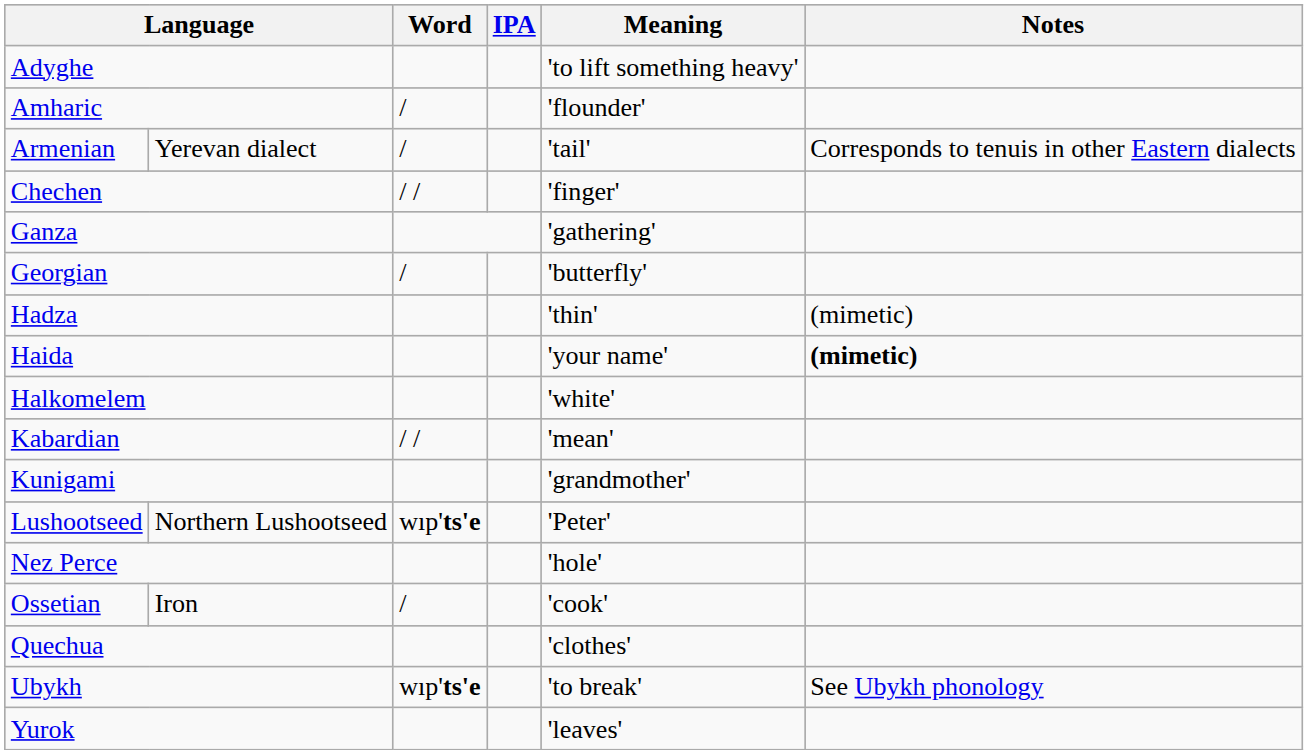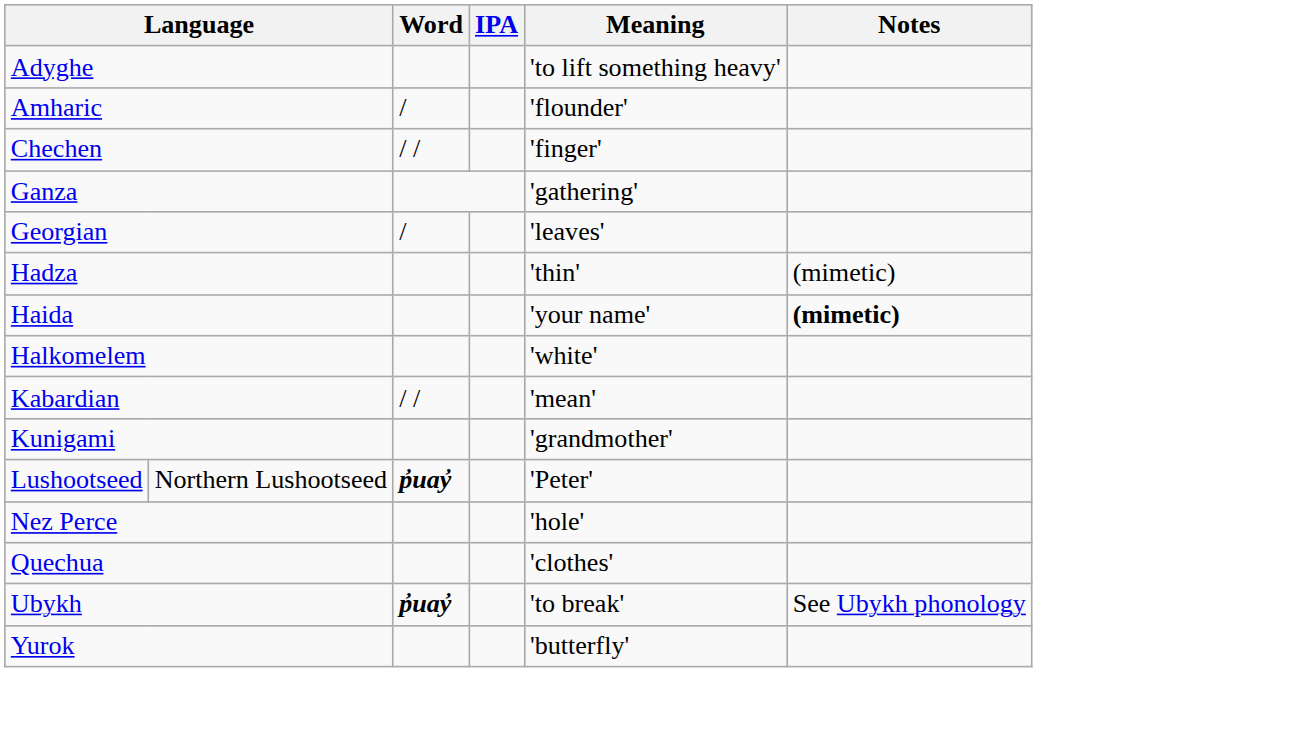 <table class="wikitable">
 <tr>
 <th colspan=2>Language</th>
 <th>Word</th>
 <th><a href='#'>IPA</a></th>
 <th>Meaning</th>
 <th>Notes</th>
 </tr>
 <tr>
 <td colspan=2><a href='#'>Adyghe</a></td>
 <td></td>
 <td align=center></td>
 <td>'to lift something heavy'</td>
 <td></td>
 </tr>
 <tr>
 <td colspan=2><a href='#'>Amharic</a></td>
 <td>/</td>
 <td align=center></td>
 <td>'flounder'</td>
 <td></td>
 </tr>
 <tr>
-<td><a href='#'>Armenian</a></td>
-<td>Yerevan dialect</td>
-<td>/</td>
-<td align=center></td>
-<td>'tail'</td>
-<td>Corresponds to tenuis  in other <a href='#'>Eastern</a> dialects</td>
-</tr>
-<tr>
 <td colspan=2><a href='#'>Chechen</a></td>
 <td> /  / </td>
 <td align=center></td>
 <td>'finger'</td>
 <td></td>
 </tr>
 <tr>
 <td colspan="2"><a href='#'>Ganza</a></td>
 <td colspan=2 align=center></td>
 <td>'gathering'</td>
 <td></td>
 </tr>
 <tr>
 <td colspan=2><a href='#'>Georgian</a></td>
 <td>/</td>
 <td align=center></td>
-<td>'butterfly'</td>
+<td>'leaves'</td>
 <td></td>
 </tr>
 <tr>
 <td colspan=2><a href='#'>Hadza</a></td>
 <td></td>
 <td align=center></td>
 <td>'thin'</td>
 <td>(mimetic)</td>
 </tr>
 <tr>
 <td colspan=2><a href='#'>Haida</a></td>
 <td></td>
 <td align=center></td>
 <td>'your name'</td>
 <td><strong>(mimetic)</strong></td>
 </tr>
 <tr>
 <td colspan=2><a href='#'>Halkomelem</a></td>
 <td></td>
 <td align=center></td>
 <td>'white'</td>
 <td></td>
 </tr>
 <tr>
 <td colspan=2><a href='#'>Kabardian</a></td>
 <td> /  / </td>
 <td align=center></td>
 <td>'mean'</td>
 <td></td>
 </tr>
 <tr>
 <td colspan=2><a href='#'>Kunigami</a></td>
 <td></td>
 <td align=center></td>
 <td>'grandmother'</td>
 <td></td>
 </tr>
 <tr>
 <td><a href='#'>Lushootseed</a></td>
 <td>Northern Lushootseed</td>
-<td></em>wı</strong>p'<strong>ts'e<em></td>
+<td><strong><em>p̓<strong>uay̓<em></td>
 <td></td>
 <td>'Peter'</td>
 <td></td>
 </tr>
 <tr>
 <td colspan=2><a href='#'>Nez Perce</a></td>
 <td></td>
 <td align=center></td>
 <td>'hole'</td>
 <td></td>
 </tr>
 <tr>
-<td><a href='#'>Ossetian</a></td>
-<td>Iron</td>
-<td>/</td>
-<td align=center></td>
-<td>'cook'</td>
-<td></td>
-</tr>
-<tr>
 <td colspan=2><a href='#'>Quechua</a></td>
 <td></td>
 <td align=center></td>
 <td>'clothes'</td>
 <td></td>
 </tr>
 <tr>
 <td colspan=2><a href='#'>Ubykh</a></td>
-<td></em>wı</strong>p'<strong>ts'e<em></td>
+<td><strong><em>p̓<strong>uay̓<em></td>
 <td></td>
 <td>'to break'</td>
 <td>See <a href='#'>Ubykh phonology</a></td>
 </tr>
 <tr>
 <td colspan="2"><a href='#'>Yurok</a></td>
 <td></td>
 <td></td>
-<td>'leaves'</td>
+<td>'butterfly'</td>
 <td></td>
 </tr>
 </table>
